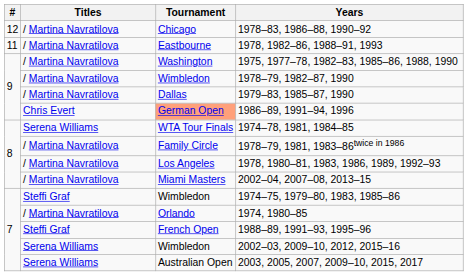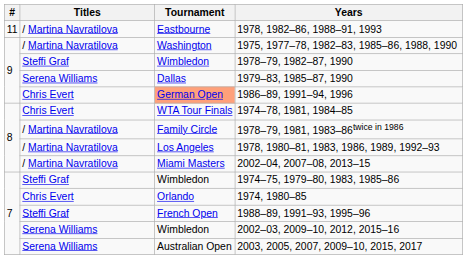 <table class="wikitable">
 <tr>
 <th>#</th>
 <th style="width:200px;">Titles</th>
 <th>Tournament</th>
 <th style="width:343px;">Years</th>
-</tr>
-<tr>
-<td>12</td>
-<td style="white-space: nowrap;">/ <a href='#'>Martina Navratilova</a></td>
-<td><a href='#'>Chicago</a></td>
-<td>1978–83, 1986–88, 1990–92</td>
 </tr>
 <tr>
 <td>11</td>
 <td>/ <a href='#'>Martina Navratilova</a></td>
 <td><a href='#'>Eastbourne</a></td>
 <td>1978, 1982–86, 1988–91, 1993</td>
 </tr>
 <tr>
 <td rowspan=4>9</td>
 <td>/ <a href='#'>Martina Navratilova</a></td>
 <td><a href='#'>Washington</a></td>
 <td style="white-space: nowrap;">1975, 1977–78, 1982–83, 1985–86, 1988, 1990</td>
 </tr>
 <tr>
-<td>/ <a href='#'>Martina Navratilova</a></td>
+<td> <a href='#'>Steffi Graf</a></td>
 <td><a href='#'>Wimbledon</a></td>
 <td>1978–79, 1982–87, 1990</td>
 </tr>
 <tr>
-<td>/ <a href='#'>Martina Navratilova</a></td>
+<td> <a href='#'>Serena Williams</a></td>
 <td><a href='#'>Dallas</a></td>
 <td>1979–83, 1985–87, 1990</td>
 </tr>
 <tr>
 <td> <a href='#'>Chris Evert</a></td>
 <td style="background: lightsalmon;"><a href='#'>German Open</a></td>
 <td>1986–89, 1991–94, 1996</td>
 </tr>
 <tr>
 <td rowspan=4>8</td>
-<td> <a href='#'>Serena Williams</a></td>
+<td> <a href='#'>Chris Evert</a></td>
 <td><a href='#'>WTA Tour Finals</a></td>
 <td>1974–78, 1981, 1984–85</td>
 </tr>
 <tr>
 <td>/ <a href='#'>Martina Navratilova</a></td>
 <td><a href='#'>Family Circle</a></td>
 <td>1978–79, 1981, 1983–86<sup>twice in 1986</sup></td>
 </tr>
 <tr>
 <td>/ <a href='#'>Martina Navratilova</a></td>
 <td><a href='#'>Los Angeles</a></td>
 <td>1978, 1980–81, 1983, 1986, 1989, 1992–93</td>
 </tr>
 <tr>
 <td>/ <a href='#'>Martina Navratilova</a></td>
 <td><a href='#'>Miami Masters</a></td>
 <td>2002–04, 2007–08, 2013–15</td>
 </tr>
 <tr>
 <td rowspan=5>7</td>
 <td> <a href='#'>Steffi Graf</a></td>
 <td>Wimbledon</td>
 <td>1974–75, 1979–80, 1983, 1985–86</td>
 </tr>
 <tr>
-<td>/ <a href='#'>Martina Navratilova</a></td>
+<td> <a href='#'>Chris Evert</a></td>
 <td><a href='#'>Orlando</a></td>
 <td>1974, 1980–85</td>
 </tr>
 <tr>
 <td> <a href='#'>Steffi Graf</a></td>
 <td><a href='#'>French Open</a></td>
 <td>1988–89, 1991–93, 1995–96</td>
 </tr>
 <tr>
 <td> <a href='#'>Serena Williams</a></td>
 <td>Wimbledon</td>
 <td>2002–03, 2009–10, 2012, 2015–16</td>
 </tr>
 <tr>
 <td> <a href='#'>Serena Williams</a></td>
 <td>Australian Open</td>
 <td>2003, 2005, 2007, 2009–10, 2015, 2017</td>
 </tr>
 </table>
